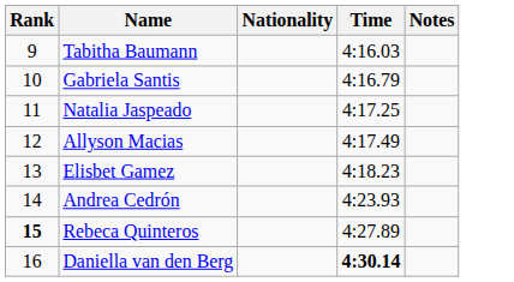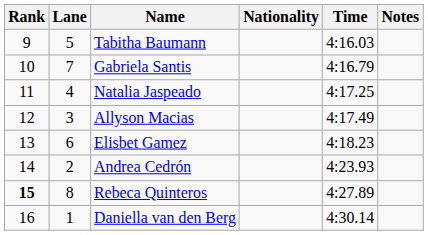 <table class="wikitable sortable" style="text-align:center">
 <tr>
 <th>Rank</th>
+<th>Lane</th>
 <th>Name</th>
 <th>Nationality</th>
 <th>Time</th>
 <th>Notes</th>
 </tr>
 <tr>
 <td>9</td>
+<td>5</td>
 <td align=left><a href='#'>Tabitha Baumann</a></td>
 <td align=left></td>
 <td>4:16.03</td>
 <td></td>
 </tr>
 <tr>
 <td>10</td>
+<td>7</td>
 <td align=left><a href='#'>Gabriela Santis</a></td>
 <td align=left></td>
 <td>4:16.79</td>
 <td></td>
 </tr>
 <tr>
 <td>11</td>
+<td>4</td>
 <td align=left><a href='#'>Natalia Jaspeado</a></td>
 <td align=left></td>
 <td>4:17.25</td>
 <td></td>
 </tr>
 <tr>
 <td>12</td>
+<td>3</td>
 <td align=left><a href='#'>Allyson Macias</a></td>
 <td align=left></td>
 <td>4:17.49</td>
 <td></td>
 </tr>
 <tr>
 <td>13</td>
+<td>6</td>
 <td align=left><a href='#'>Elisbet Gamez</a></td>
 <td align=left></td>
 <td>4:18.23</td>
 <td></td>
 </tr>
 <tr>
 <td>14</td>
+<td>2</td>
 <td align=left><a href='#'>Andrea Cedrón</a></td>
 <td align=left></td>
 <td>4:23.93</td>
 <td></td>
 </tr>
 <tr>
 <td><strong>15</strong></td>
+<td>8</td>
 <td align=left><a href='#'>Rebeca Quinteros</a></td>
 <td align=left></td>
 <td>4:27.89</td>
 <td></td>
 </tr>
 <tr>
 <td>16</td>
+<td>1</td>
 <td align=left><a href='#'>Daniella van den Berg</a></td>
 <td align=left></td>
-<td><strong>4:30.14</strong></td>
+<td>4:30.14</td>
 <td></td>
 </tr>
 </table>
